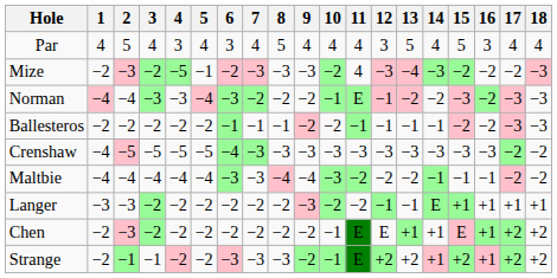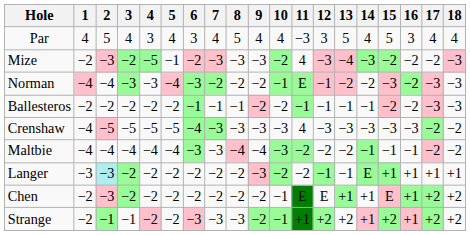 <table class="wikitable" style="text-align:center">
 <tr>
 <th>Hole</th>
 <th> 1 </th>
 <th> 2 </th>
 <th> 3 </th>
 <th> 4 </th>
 <th> 5 </th>
 <th> 6 </th>
 <th> 7 </th>
 <th> 8 </th>
 <th> 9 </th>
 <th>10</th>
 <th>11</th>
 <th>12</th>
 <th>13</th>
 <th>14</th>
 <th>15</th>
 <th>16</th>
 <th>17</th>
 <th>18</th>
 </tr>
 <tr>
 <td>Par</td>
 <td>4</td>
 <td>5</td>
 <td>4</td>
 <td>3</td>
 <td>4</td>
 <td>3</td>
 <td>4</td>
 <td>5</td>
 <td>4</td>
 <td>4</td>
-<td>4</td>
+<td>−3</td>
 <td>3</td>
 <td>5</td>
 <td>4</td>
 <td>5</td>
 <td>3</td>
 <td>4</td>
 <td>4</td>
 </tr>
 <tr>
 <td align=left> Mize</td>
 <td>−2</td>
 <td style="background: Pink;">−3</td>
 <td style="background: PaleGreen;">−2</td>
 <td style="background: PaleGreen;">−5</td>
 <td>−1</td>
 <td style="background: Pink;">−2</td>
 <td style="background: Pink;">−3</td>
 <td>−3</td>
 <td>−3</td>
 <td style="background: PaleGreen;">−2</td>
 <td>4</td>
 <td style="background: Pink;">−3</td>
 <td style="background: Pink;">−4</td>
 <td style="background: PaleGreen;">−3</td>
 <td style="background: PaleGreen;">−2</td>
 <td>−2</td>
 <td>−2</td>
 <td style="background: Pink;">−3</td>
 </tr>
 <tr>
 <td align=left> Norman</td>
 <td style="background: Pink;">−4</td>
 <td>−4</td>
 <td style="background: PaleGreen;">−3</td>
 <td>−3</td>
 <td style="background: Pink;">−4</td>
 <td style="background: PaleGreen;">−3</td>
 <td style="background: PaleGreen;">−2</td>
 <td>−2</td>
 <td>−2</td>
 <td style="background: PaleGreen;">−1</td>
 <td style="background: PaleGreen;">E</td>
 <td style="background: Pink;">−1</td>
 <td style="background: Pink;">−2</td>
 <td>−2</td>
 <td style="background: Pink;">−3</td>
 <td style="background: PaleGreen;">−2</td>
 <td style="background: Pink;">−3</td>
 <td>−3</td>
 </tr>
 <tr>
 <td align=left> Ballesteros</td>
 <td>−2</td>
 <td>−2</td>
 <td>−2</td>
 <td>−2</td>
 <td>−2</td>
 <td style="background: PaleGreen;">−1</td>
 <td>−1</td>
 <td>−1</td>
 <td style="background: Pink;">−2</td>
 <td>−2</td>
 <td style="background: PaleGreen;">−1</td>
 <td>−1</td>
 <td>−1</td>
 <td>−1</td>
 <td style="background: Pink;">−2</td>
 <td>−2</td>
 <td style="background: Pink;">−3</td>
 <td>−3</td>
 </tr>
 <tr>
 <td align=left> Crenshaw</td>
 <td>−4</td>
 <td style="background: Pink;">−5</td>
 <td>−5</td>
 <td>−5</td>
 <td>−5</td>
 <td style="background: PaleGreen;">−4</td>
 <td style="background: PaleGreen;">−3</td>
 <td>−3</td>
 <td>−3</td>
 <td>−3</td>
-<td>−3</td>
+<td>4</td>
 <td>−3</td>
 <td>−3</td>
 <td>−3</td>
 <td>−3</td>
 <td>−3</td>
 <td style="background: PaleGreen;">−2</td>
 <td>−2</td>
 </tr>
 <tr>
 <td align=left> Maltbie</td>
 <td>−4</td>
 <td>−4</td>
 <td>−4</td>
 <td>−4</td>
 <td>−4</td>
 <td style="background: PaleGreen;">−3</td>
 <td>−3</td>
 <td style="background: Pink;">−4</td>
 <td>−4</td>
 <td style="background: PaleGreen;">−3</td>
 <td style="background: PaleGreen;">−2</td>
 <td>−2</td>
 <td>−2</td>
 <td style="background: PaleGreen;">−1</td>
 <td>−1</td>
 <td>−1</td>
 <td style="background: Pink;">−2</td>
 <td>−2</td>
 </tr>
 <tr>
 <td align=left> Langer</td>
 <td>−3</td>
-<td>−3</td>
+<td style="background: paleturquoise;">−3</td>
 <td style="background: PaleGreen;">−2</td>
 <td>−2</td>
 <td>−2</td>
 <td>−2</td>
 <td>−2</td>
 <td>−2</td>
 <td style="background: Pink;">−3</td>
 <td style="background: PaleGreen;">−2</td>
 <td>−2</td>
 <td style="background: PaleGreen;">−1</td>
 <td>−1</td>
 <td style="background: PaleGreen;">E</td>
 <td style="background: PaleGreen;">+1</td>
 <td>+1</td>
 <td>+1</td>
 <td>+1</td>
 </tr>
 <tr>
 <td align=left> Chen</td>
 <td>−2</td>
 <td style="background: Pink;">−3</td>
 <td style="background: PaleGreen;">−2</td>
 <td>−2</td>
 <td>−2</td>
 <td>−2</td>
 <td>−2</td>
 <td>−2</td>
 <td>−2</td>
 <td>−1</td>
 <td style="background: Green;">E</td>
 <td>E</td>
 <td style="background: PaleGreen;">+1</td>
 <td>+1</td>
 <td style="background: Pink;">E</td>
 <td style="background: PaleGreen;">+1</td>
 <td style="background: PaleGreen;">+2</td>
 <td>+2</td>
 </tr>
 <tr>
 <td align=left> Strange</td>
 <td>−2</td>
 <td style="background: PaleGreen;">−1</td>
 <td>−1</td>
 <td style="background: Pink;">−2</td>
 <td>−2</td>
 <td style="background: Pink;">−3</td>
 <td>−3</td>
 <td>−3</td>
 <td style="background: PaleGreen;">−2</td>
 <td style="background: PaleGreen;">−1</td>
-<td style="background: Green;">E</td>
+<td style="background: Green;">+1</td>
 <td style="background: PaleGreen;">+2</td>
 <td>+2</td>
 <td style="background: Pink;">+1</td>
 <td style="background: PaleGreen;">+2</td>
 <td style="background: Pink;">+1</td>
 <td style="background: PaleGreen;">+2</td>
 <td>+2</td>
 </tr>
 </table>
